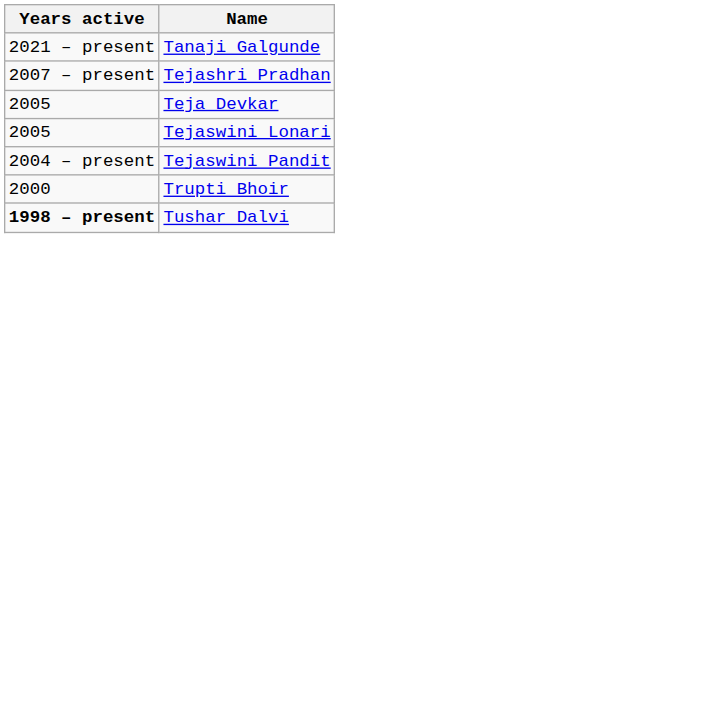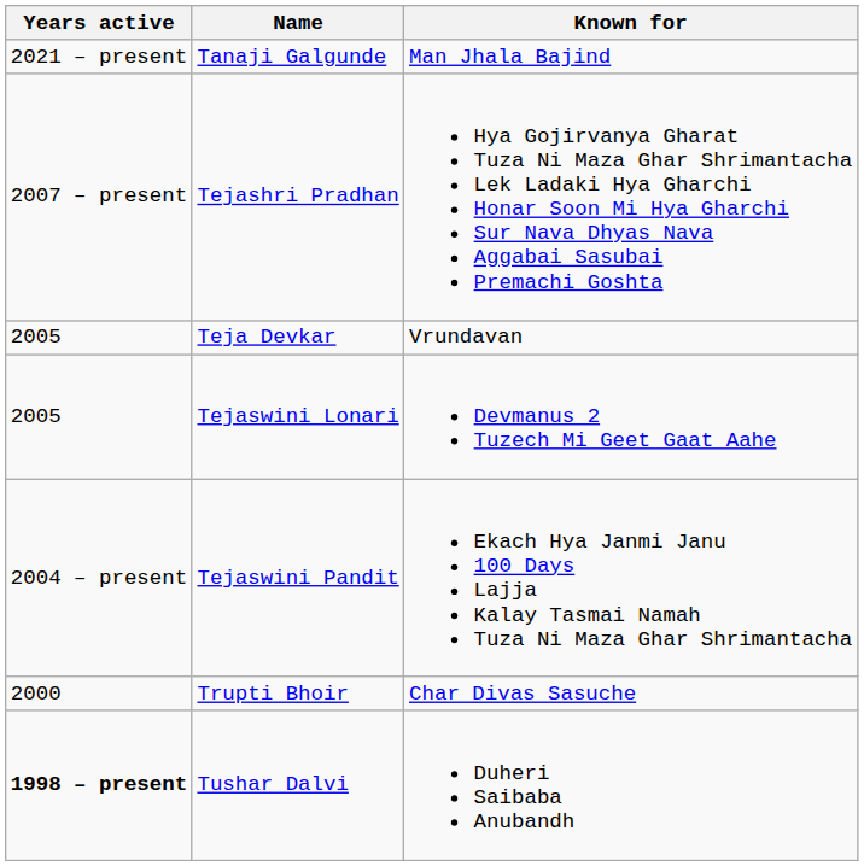 <table class="wikitable">
 <tr>
 <th>Years active</th>
 <th>Name</th>
+<th>Known for</th>
 </tr>
 <tr>
 <td>2021 – present</td>
 <td><a href='#'>Tanaji Galgunde</a></td>
+<td><a href='#'>Man Jhala Bajind</a></td>
 </tr>
 <tr>
 <td>2007 – present</td>
 <td><a href='#'>Tejashri Pradhan</a></td>
+<td><br><ul><li>Hya Gojirvanya Gharat</li><li>Tuza Ni Maza Ghar Shrimantacha</li><li>Lek Ladaki Hya Gharchi</li><li><a href='#'>Honar Soon Mi Hya Gharchi</a></li><li><a href='#'>Sur Nava Dhyas Nava</a></li><li><a href='#'>Aggabai Sasubai</a></li><li><a href='#'>Premachi Goshta</a></li></ul></td>
 </tr>
 <tr>
 <td>2005</td>
 <td><a href='#'>Teja Devkar</a></td>
+<td>Vrundavan</td>
 </tr>
 <tr>
 <td>2005</td>
 <td><a href='#'>Tejaswini Lonari</a></td>
+<td><br><ul><li><a href='#'>Devmanus 2</a></li><li><a href='#'>Tuzech Mi Geet Gaat Aahe</a></li></ul></td>
 </tr>
 <tr>
 <td>2004 – present</td>
 <td><a href='#'>Tejaswini Pandit</a></td>
+<td><br><ul><li>Ekach Hya Janmi Janu</li><li><a href='#'>100 Days</a></li><li>Lajja</li><li>Kalay Tasmai Namah</li><li>Tuza Ni Maza Ghar Shrimantacha</li></ul></td>
 </tr>
 <tr>
 <td>2000</td>
 <td><a href='#'>Trupti Bhoir</a></td>
+<td><a href='#'>Char Divas Sasuche</a></td>
 </tr>
 <tr>
 <td><strong>1998 – present</strong></td>
 <td><a href='#'>Tushar Dalvi</a></td>
+<td><br><ul><li>Duheri</li><li>Saibaba</li><li>Anubandh</li></ul></td>
 </tr>
 </table>
